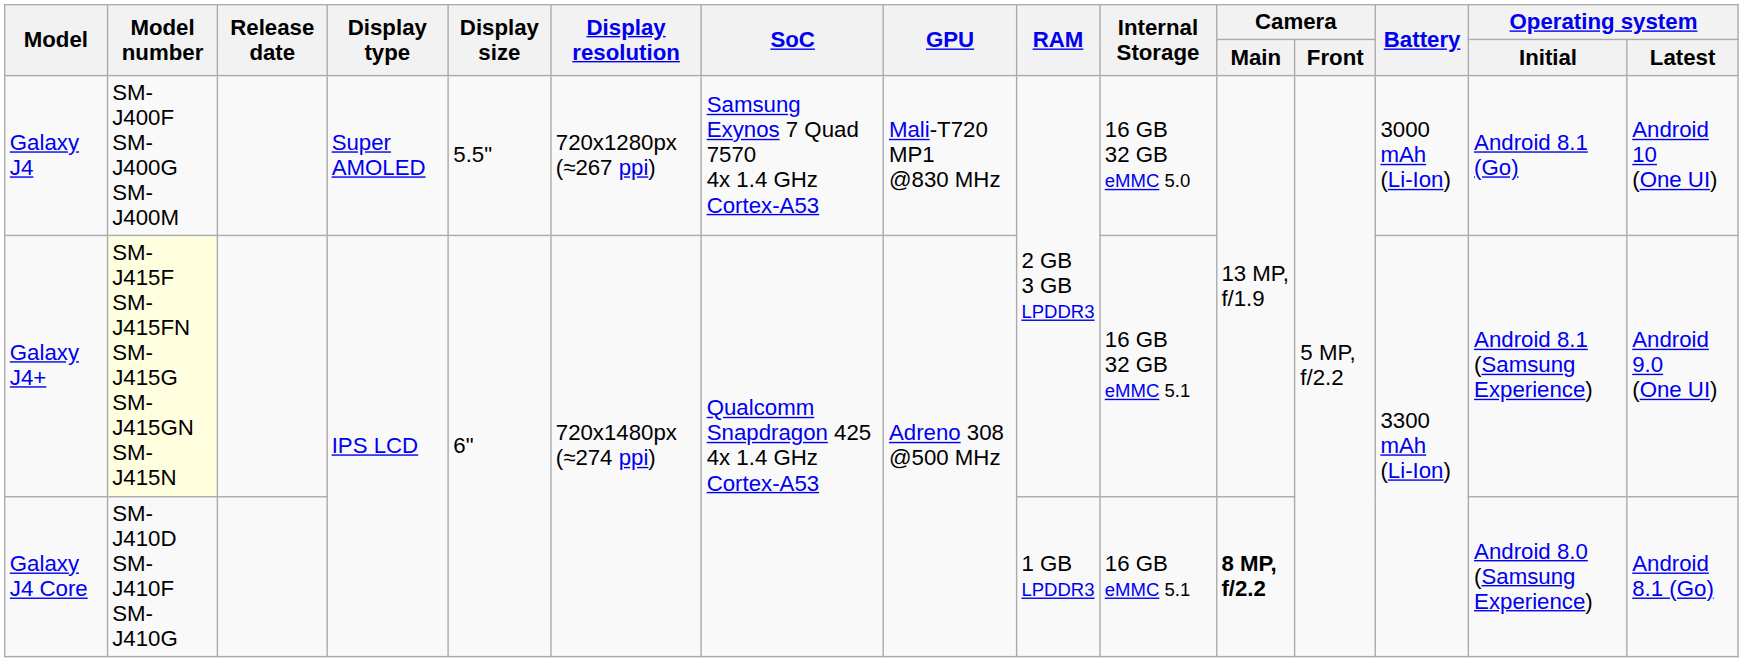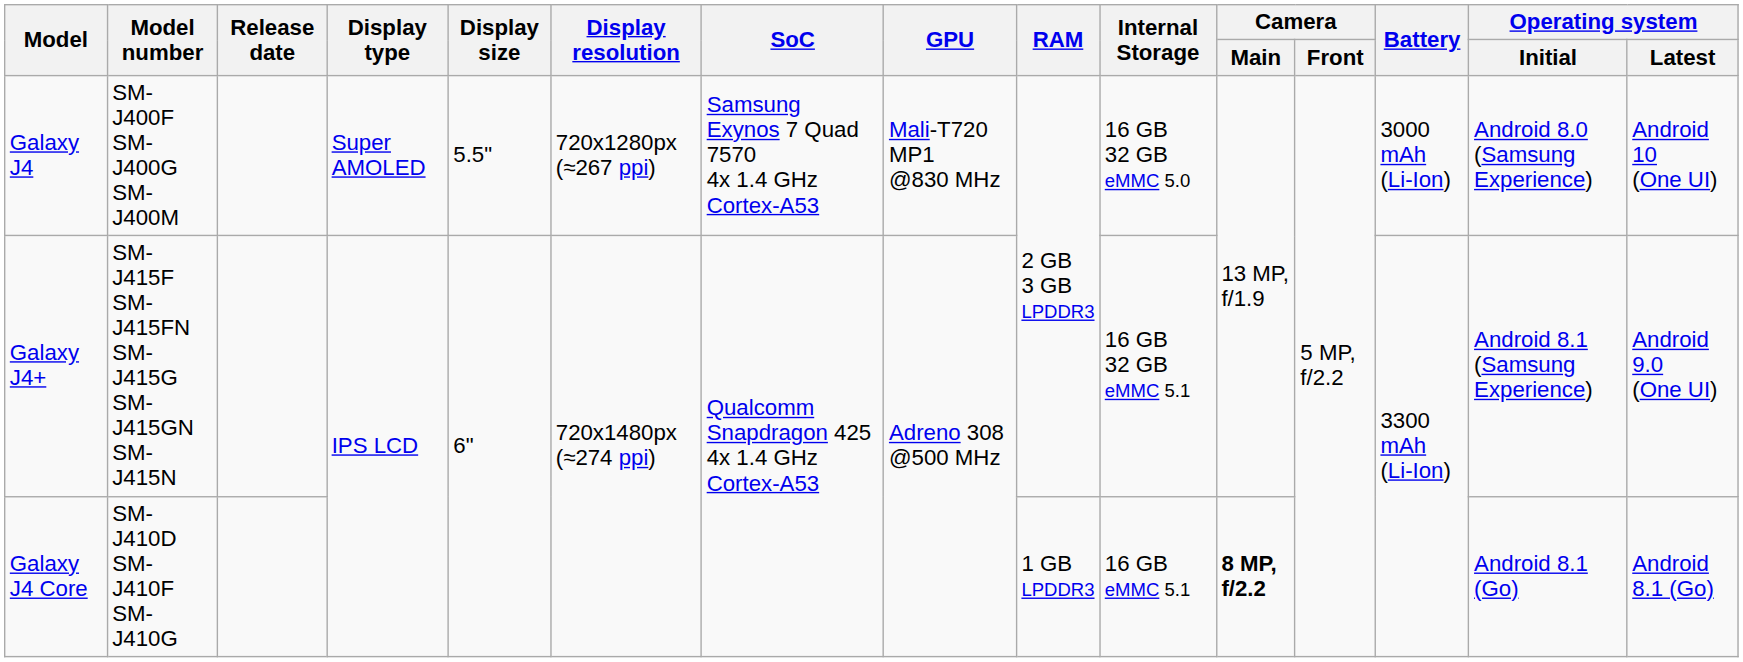 <table class="wikitable sortable">
 <tr>
 <th rowspan="2">Model</th>
 <th rowspan="2">Model number</th>
 <th rowspan="2">Release date</th>
 <th rowspan="2">Display type</th>
 <th rowspan="2">Display size</th>
 <th rowspan="2"><a href='#'>Display resolution</a></th>
 <th rowspan="2"><a href='#'>SoC</a></th>
 <th rowspan="2"><a href='#'>GPU</a></th>
 <th rowspan="2"><a href='#'>RAM</a></th>
 <th rowspan="2">Internal Storage</th>
 <th colspan="2">Camera</th>
 <th rowspan="2"><a href='#'>Battery</a></th>
 <th colspan="2"><a href='#'>Operating system</a></th>
 </tr>
 <tr>
 <th>Main</th>
 <th>Front</th>
 <th>Initial</th>
 <th>Latest</th>
 </tr>
 <tr>
 <td><a href='#'>Galaxy J4</a></td>
 <td>SM-J400F<br>SM-J400G<br>SM-J400M</td>
 <td></td>
 <td><a href='#'>Super AMOLED</a></td>
 <td>5.5"</td>
 <td>720x1280px<br>(≈267 <a href='#'>ppi</a>)</td>
 <td><a href='#'>Samsung Exynos</a> 7 Quad 7570<br>4x 1.4 GHz <a href='#'>Cortex-A53</a></td>
 <td><a href='#'>Mali</a>-T720 MP1<br>@830 MHz</td>
 <td rowspan="2">2 GB<br>3 GB<br><small><a href='#'>LPDDR3</a></small></td>
 <td>16 GB<br>32 GB<br><small><a href='#'>eMMC</a> 5.0</small></td>
 <td rowspan="2">13 MP, f/1.9</td>
 <td rowspan="3">5 MP, f/2.2</td>
 <td>3000 <a href='#'>mAh</a><br>(<a href='#'>Li-Ion</a>)</td>
-<td><a href='#'>Android 8.1 (Go)</a></td>
+<td><a href='#'>Android 8.0</a><br>(<a href='#'>Samsung Experience</a>)</td>
 <td><a href='#'>Android 10</a><br>(<a href='#'>One UI</a>)</td>
 </tr>
 <tr>
 <td><a href='#'>Galaxy J4+</a></td>
-<td style="background: lightyellow;">SM-J415F<br>SM-J415FN<br>SM-J415G<br>SM-J415GN<br>SM-J415N</td>
+<td>SM-J415F<br>SM-J415FN<br>SM-J415G<br>SM-J415GN<br>SM-J415N</td>
 <td></td>
 <td rowspan="2"><a href='#'>IPS LCD</a></td>
 <td rowspan="2">6"</td>
 <td rowspan="2">720x1480px<br>(≈274 <a href='#'>ppi</a>)</td>
 <td rowspan="2"><a href='#'>Qualcomm Snapdragon</a> 425<br>4x 1.4 GHz <a href='#'>Cortex-A53</a></td>
 <td rowspan="2"><a href='#'>Adreno</a> 308<br>@500 MHz</td>
 <td>16 GB<br>32 GB<br><small><a href='#'>eMMC</a> 5.1</small></td>
 <td rowspan="2">3300 <a href='#'>mAh</a><br>(<a href='#'>Li-Ion</a>)</td>
 <td><a href='#'>Android 8.1</a><br>(<a href='#'>Samsung Experience</a>)</td>
 <td><a href='#'>Android 9.0</a><br>(<a href='#'>One UI</a>)</td>
 </tr>
 <tr>
 <td><a href='#'>Galaxy J4 Core</a></td>
 <td>SM-J410D<br>SM-J410F<br>SM-J410G</td>
 <td></td>
 <td>1 GB<br><small><a href='#'>LPDDR3</a></small></td>
 <td>16 GB<br><small><a href='#'>eMMC</a> 5.1</small></td>
 <td><strong>8 MP, f/2.2</strong></td>
-<td><a href='#'>Android 8.0</a><br>(<a href='#'>Samsung Experience</a>)</td>
+<td><a href='#'>Android 8.1 (Go)</a></td>
 <td><a href='#'>Android 8.1 (Go)</a></td>
 </tr>
 </table>
